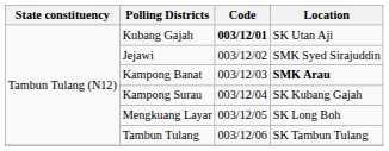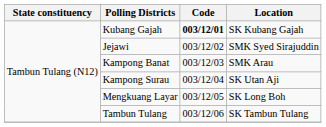 <table class="wikitable sortable mw-collapsible" style="white-space:nowrap;font-size:85%">
 <tr>
 <th>State constituency</th>
 <th>Polling Districts</th>
 <th>Code</th>
 <th>Location</th>
 </tr>
 <tr>
 <td rowspan="6">Tambun Tulang (N12)</td>
 <td>Kubang Gajah</td>
 <td><strong>003/12/01</strong></td>
-<td>SK Utan Aji</td>
+<td>SK Kubang Gajah</td>
 </tr>
 <tr>
 <td>Jejawi</td>
 <td>003/12/02</td>
 <td>SMK Syed Sirajuddin</td>
 </tr>
 <tr>
 <td>Kampong Banat</td>
 <td>003/12/03</td>
-<td><strong>SMK Arau</strong></td>
+<td>SMK Arau</td>
 </tr>
 <tr>
 <td>Kampong Surau</td>
 <td>003/12/04</td>
-<td>SK Kubang Gajah</td>
+<td>SK Utan Aji</td>
 </tr>
 <tr>
 <td>Mengkuang Layar</td>
 <td>003/12/05</td>
 <td>SK Long Boh</td>
 </tr>
 <tr>
 <td>Tambun Tulang</td>
 <td>003/12/06</td>
 <td>SK Tambun Tulang</td>
 </tr>
 <tr>
 </tr>
 </table>
